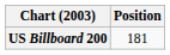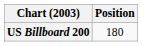 <table class="wikitable plainrowheaders" style="text-align:center">
 <tr>
 <th scope="col">Chart (2003)</th>
 <th scope="col">Position</th>
 </tr>
 <tr>
 <th scope="row">US <em>Billboard</em> 200</th>
-<td>181</td>
+<td>180</td>
 </tr>
 </table>
